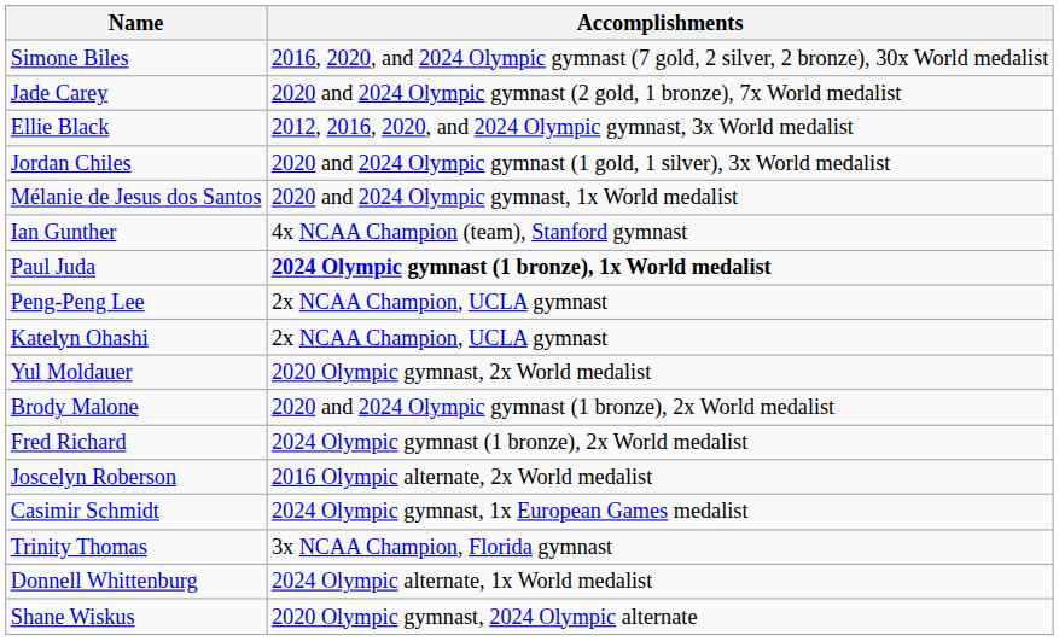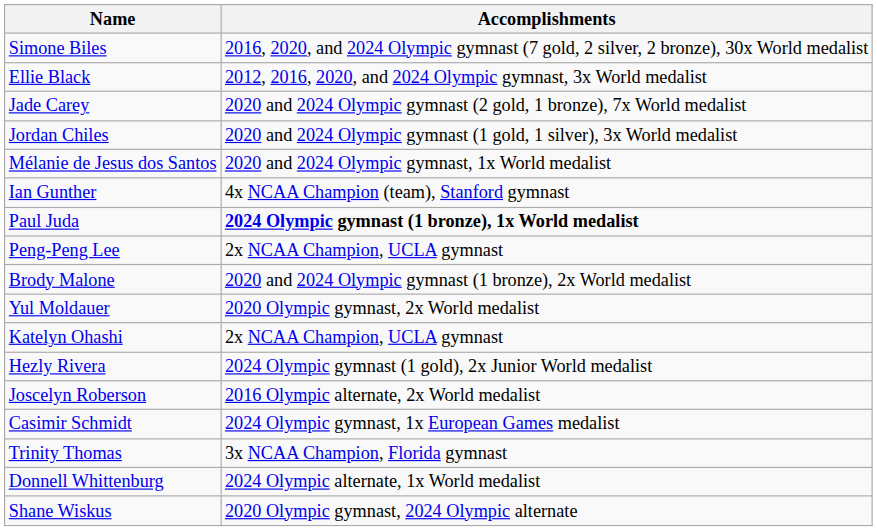 <table class="wikitable">
 <tr>
 <th>Name</th>
 <th>Accomplishments </th>
 </tr>
 <tr>
 <td><a href='#'>Simone Biles</a></td>
 <td><a href='#'>2016</a>, <a href='#'>2020</a>, and <a href='#'>2024 Olympic</a> gymnast (7 gold, 2 silver, 2 bronze), 30x World medalist</td>
 </tr>
 <tr>
+<td><a href='#'>Ellie Black</a> </td>
+<td><a href='#'>2012</a>, <a href='#'>2016</a>, <a href='#'>2020</a>, and <a href='#'>2024 Olympic</a> gymnast, 3x World medalist</td>
+</tr>
+<tr>
 <td><a href='#'>Jade Carey</a></td>
 <td><a href='#'>2020</a> and <a href='#'>2024 Olympic</a> gymnast (2 gold, 1 bronze), 7x World medalist</td>
-</tr>
-<tr>
-<td><a href='#'>Ellie Black</a> </td>
-<td><a href='#'>2012</a>, <a href='#'>2016</a>, <a href='#'>2020</a>, and <a href='#'>2024 Olympic</a> gymnast, 3x World medalist</td>
 </tr>
 <tr>
 <td><a href='#'>Jordan Chiles</a></td>
 <td><a href='#'>2020</a> and <a href='#'>2024 Olympic</a> gymnast (1 gold, 1 silver), 3x World medalist</td>
 </tr>
 <tr>
 <td><a href='#'>Mélanie de Jesus dos Santos</a> </td>
 <td><a href='#'>2020</a> and <a href='#'>2024 Olympic</a> gymnast, 1x World medalist</td>
 </tr>
 <tr>
 <td><a href='#'>Ian Gunther</a></td>
 <td>4x <a href='#'>NCAA Champion</a> (team), <a href='#'>Stanford</a> gymnast</td>
 </tr>
 <tr>
 <td><a href='#'>Paul Juda</a></td>
 <td><strong><a href='#'>2024 Olympic</a> gymnast (1 bronze), 1x World medalist</strong></td>
 </tr>
 <tr>
 <td><a href='#'>Peng-Peng Lee</a> </td>
 <td>2x <a href='#'>NCAA Champion</a>, <a href='#'>UCLA</a> gymnast</td>
 </tr>
 <tr>
-<td><a href='#'>Katelyn Ohashi</a></td>
-<td>2x <a href='#'>NCAA Champion</a>, <a href='#'>UCLA</a> gymnast</td>
+<td><a href='#'>Brody Malone</a></td>
+<td><a href='#'>2020</a> and <a href='#'>2024 Olympic</a> gymnast (1 bronze), 2x World medalist</td>
 </tr>
 <tr>
 <td><a href='#'>Yul Moldauer</a></td>
 <td><a href='#'>2020 Olympic</a> gymnast, 2x World medalist</td>
 </tr>
 <tr>
-<td><a href='#'>Brody Malone</a></td>
-<td><a href='#'>2020</a> and <a href='#'>2024 Olympic</a> gymnast (1 bronze), 2x World medalist</td>
+<td><a href='#'>Katelyn Ohashi</a></td>
+<td>2x <a href='#'>NCAA Champion</a>, <a href='#'>UCLA</a> gymnast</td>
 </tr>
 <tr>
-<td><a href='#'>Fred Richard</a></td>
-<td><a href='#'>2024 Olympic</a> gymnast (1 bronze), 2x World medalist</td>
+<td><a href='#'>Hezly Rivera</a></td>
+<td><a href='#'>2024 Olympic</a> gymnast (1 gold), 2x Junior World medalist</td>
 </tr>
 <tr>
 <td><a href='#'>Joscelyn Roberson</a></td>
 <td><a href='#'>2016 Olympic</a> alternate, 2x World medalist</td>
 </tr>
 <tr>
 <td><a href='#'>Casimir Schmidt</a> </td>
 <td><a href='#'>2024 Olympic</a> gymnast, 1x <a href='#'>European Games</a> medalist</td>
 </tr>
 <tr>
 <td><a href='#'>Trinity Thomas</a></td>
 <td>3x <a href='#'>NCAA Champion</a>, <a href='#'>Florida</a> gymnast</td>
 </tr>
 <tr>
 <td><a href='#'>Donnell Whittenburg</a></td>
 <td><a href='#'>2024 Olympic</a> alternate, 1x World medalist</td>
 </tr>
 <tr>
 <td><a href='#'>Shane Wiskus</a></td>
 <td><a href='#'>2020 Olympic</a> gymnast, <a href='#'>2024 Olympic</a> alternate</td>
 </tr>
 </table>
